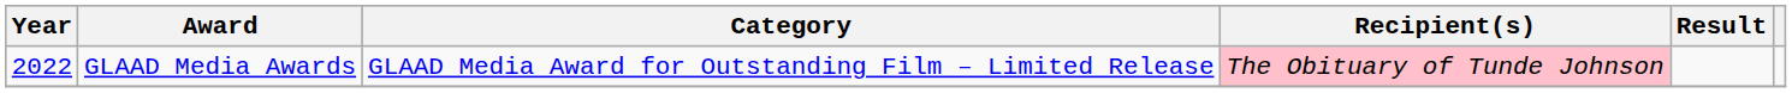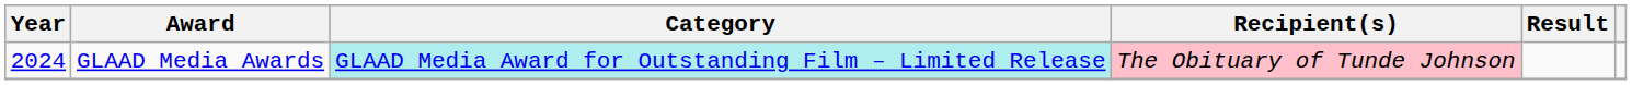 <table class="wikitable plainrowheaders sortable">
 <tr>
 <th scope="col">Year</th>
 <th scope="col">Award</th>
 <th scope="col">Category</th>
 <th scope="col">Recipient(s)</th>
 <th scope="col">Result</th>
 <th scope="col" class="unsortable"></th>
 </tr>
 <tr>
-<td><a href='#'>2022</a></td>
+<td><a href='#'>2024</a></td>
 <td><a href='#'>GLAAD Media Awards</a></td>
-<td><a href='#'>GLAAD Media Award for Outstanding Film – Limited Release</a></td>
+<td style="background: paleturquoise;"><a href='#'>GLAAD Media Award for Outstanding Film – Limited Release</a></td>
 <td style="background: pink;"><em>The Obituary of Tunde Johnson</em></td>
 <td></td>
 <td></td>
 </tr>
 <tr>
 </tr>
 </table>
